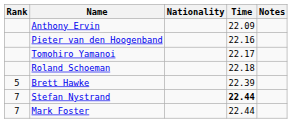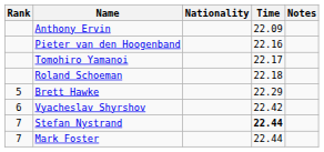 <table class="wikitable sortable" style="text-align:center">
 <tr>
 <th>Rank</th>
 <th>Name</th>
 <th>Nationality</th>
 <th>Time</th>
 <th>Notes</th>
 </tr>
 <tr>
 <td></td>
 <td align=left><a href='#'>Anthony Ervin</a></td>
 <td align=left></td>
 <td>22.09</td>
 <td></td>
 </tr>
 <tr>
 <td></td>
 <td align=left><a href='#'>Pieter van den Hoogenband</a></td>
 <td align=left></td>
 <td>22.16</td>
 <td></td>
 </tr>
 <tr>
 <td></td>
 <td align=left><a href='#'>Tomohiro Yamanoi</a></td>
 <td align=left></td>
 <td>22.17</td>
 <td></td>
 </tr>
 <tr>
 <td></td>
 <td align=left><a href='#'>Roland Schoeman</a></td>
 <td align=left></td>
 <td>22.18</td>
 <td></td>
 </tr>
 <tr>
 <td>5</td>
 <td align=left><a href='#'>Brett Hawke</a></td>
 <td align=left></td>
-<td>22.39</td>
+<td>22.29</td>
+<td></td>
+</tr>
+<tr>
+<td>6</td>
+<td align=left><a href='#'>Vyacheslav Shyrshov</a></td>
+<td align=left></td>
+<td>22.42</td>
 <td></td>
 </tr>
 <tr>
 <td>7</td>
 <td align=left><a href='#'>Stefan Nystrand</a></td>
 <td align=left></td>
 <td><strong>22.44</strong></td>
 <td></td>
 </tr>
 <tr>
 <td>7</td>
 <td align=left><a href='#'>Mark Foster</a></td>
 <td align=left></td>
 <td>22.44</td>
 <td></td>
 </tr>
 </table>
